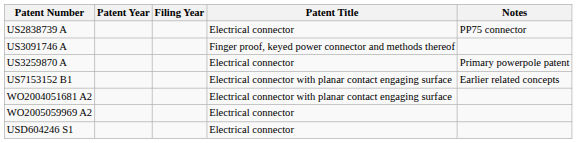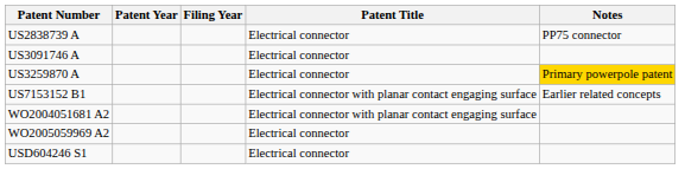 <table class="wikitable">
 <tr>
 <th>Patent Number</th>
 <th>Patent Year</th>
 <th>Filing Year</th>
 <th>Patent Title</th>
 <th>Notes</th>
 </tr>
 <tr>
 <td>US2838739 A </td>
 <td></td>
 <td></td>
 <td>Electrical connector</td>
 <td>PP75 connector</td>
 </tr>
 <tr>
 <td>US3091746 A </td>
 <td></td>
 <td></td>
-<td>Finger proof, keyed power connector and methods thereof</td>
+<td>Electrical connector</td>
 <td></td>
 </tr>
 <tr>
 <td>US3259870 A </td>
 <td></td>
 <td></td>
 <td>Electrical connector</td>
-<td>Primary powerpole patent</td>
+<td style="background: gold;">Primary powerpole patent</td>
 </tr>
 <tr>
 <td>US7153152 B1 </td>
 <td></td>
 <td></td>
 <td>Electrical connector with planar contact engaging surface</td>
 <td>Earlier related concepts</td>
 </tr>
 <tr>
 <td>WO2004051681 A2 </td>
 <td></td>
 <td></td>
 <td>Electrical connector with planar contact engaging surface</td>
 <td></td>
 </tr>
 <tr>
 <td>WO2005059969 A2 </td>
 <td></td>
 <td></td>
 <td>Electrical connector</td>
 <td></td>
 </tr>
 <tr>
 <td>USD604246 S1 </td>
 <td></td>
 <td></td>
 <td>Electrical connector</td>
 <td></td>
 </tr>
 </table>
